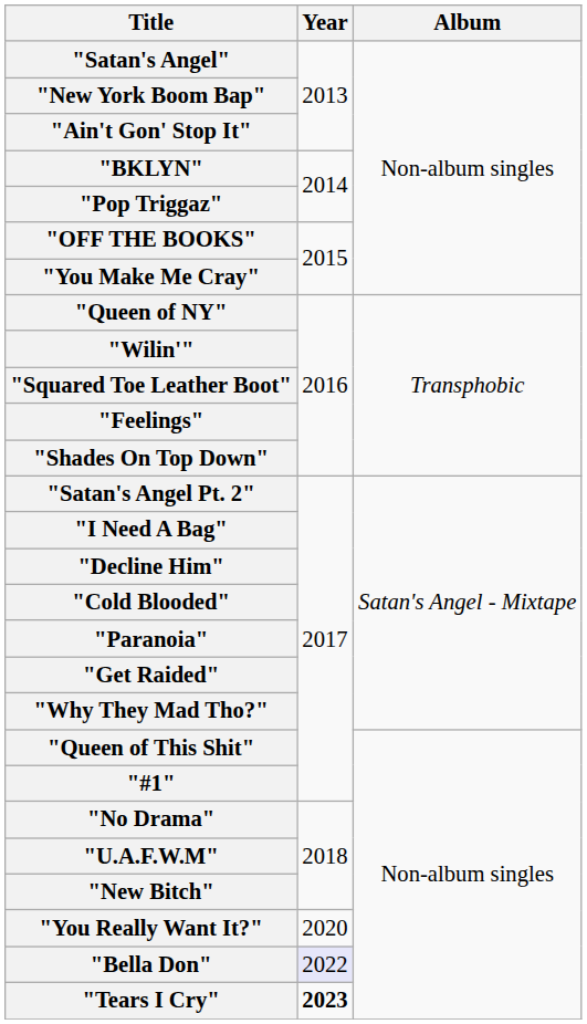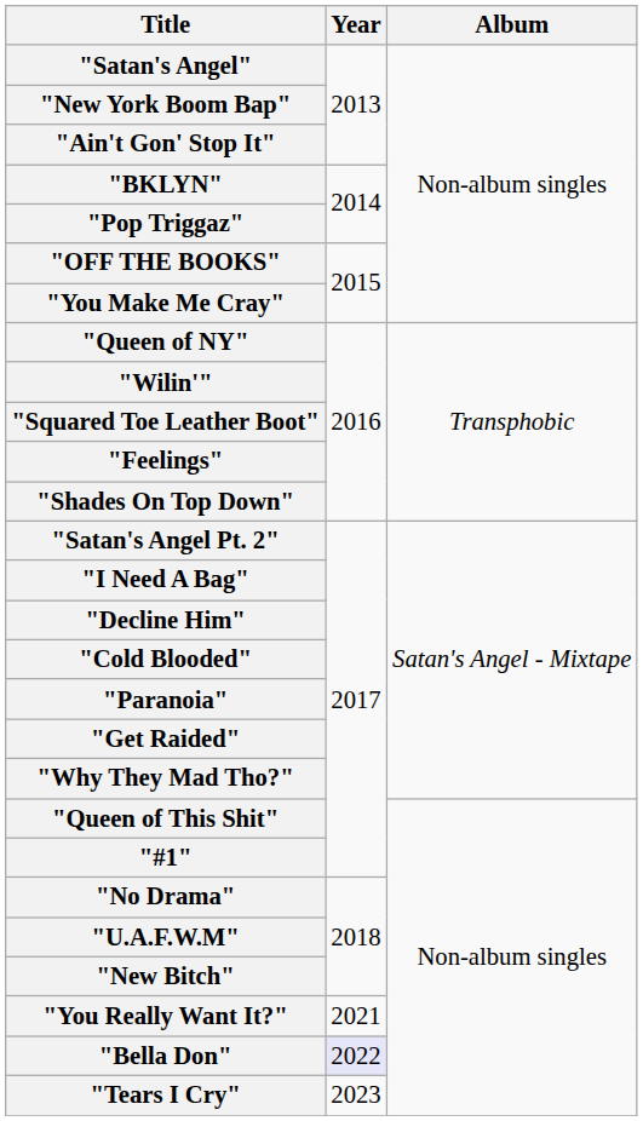 <table class="wikitable plainrowheaders" style="text-align:center">
 <tr>
 <th scope="col">Title</th>
 <th scope="col">Year</th>
 <th>Album</th>
 </tr>
 <tr>
 <th scope="row">"Satan's Angel"</th>
 <td rowspan="3">2013</td>
 <td rowspan="7">Non-album singles</td>
 </tr>
 <tr>
 <th scope="row">"New York Boom Bap"<br></th>
 </tr>
 <tr>
 <th scope="row">"Ain't Gon' Stop It"</th>
 </tr>
 <tr>
 <th scope="row">"BKLYN"</th>
 <td rowspan="2">2014</td>
 </tr>
 <tr>
 <th scope="row">"Pop Triggaz"</th>
 </tr>
 <tr>
 <th scope="row">"OFF THE BOOKS"</th>
 <td rowspan="2">2015</td>
 </tr>
 <tr>
 <th scope="row">"You Make Me Cray"</th>
 </tr>
 <tr>
 <th scope="row">"Queen of NY"</th>
 <td rowspan="5">2016</td>
 <td rowspan="5"><em>Transphobic</em></td>
 </tr>
 <tr>
 <th scope="row">"Wilin'"</th>
 </tr>
 <tr>
 <th scope="row">"Squared Toe Leather Boot"</th>
 </tr>
 <tr>
 <th scope="row">"Feelings"</th>
 </tr>
 <tr>
 <th scope="row">"Shades On Top Down"</th>
 </tr>
 <tr>
 <th scope="row">"Satan's Angel Pt. 2"</th>
 <td rowspan="9">2017</td>
 <td rowspan="7"><em>Satan's Angel - Mixtape</em></td>
 </tr>
 <tr>
 <th scope="row">"I Need A Bag"</th>
 </tr>
 <tr>
 <th scope="row">"Decline Him"</th>
 </tr>
 <tr>
 <th scope="row">"Cold Blooded"</th>
 </tr>
 <tr>
 <th scope="row">"Paranoia"</th>
 </tr>
 <tr>
 <th scope="row">"Get Raided"</th>
 </tr>
 <tr>
 <th scope="row">"Why They Mad Tho?"</th>
 </tr>
 <tr>
 <th scope="row">"Queen of This Shit"</th>
 <td rowspan="8">Non-album singles</td>
 </tr>
 <tr>
 <th scope="row">"#1"</th>
 </tr>
 <tr>
 <th scope="row">"No Drama"</th>
 <td rowspan="3">2018</td>
 </tr>
 <tr>
 <th scope="row">"U.A.F.W.M"<br></th>
 </tr>
 <tr>
 <th scope="row">"New Bitch"</th>
 </tr>
 <tr>
 <th scope="row">"You Really Want It?"</th>
-<td>2020</td>
+<td>2021</td>
 </tr>
 <tr>
 <th scope="row">"Bella Don"<br></th>
 <td style="background: lavender;">2022</td>
 </tr>
 <tr>
 <th scope="row">"Tears I Cry"</th>
-<td><strong>2023</strong></td>
+<td>2023</td>
 </tr>
 </table>
